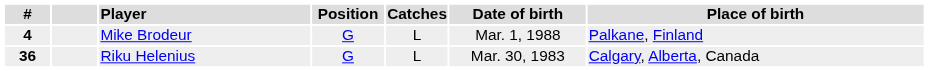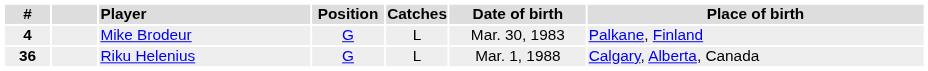 <table width=76%>
 <tr>
 <th colspan=7></th>
 </tr>
 <tr bgcolor="#dddddd">
 <th width=5%>#</th>
 <th width=5%></th>
 <td align=left!!width=15%><strong>Player</strong></td>
 <th width=8%>Position</th>
 <th width=5%>Catches</th>
 <th width=15%>Date of birth</th>
 <th width=37%>Place of birth</th>
 </tr>
 <tr bgcolor="#eeeeee">
 <td align=center><strong>4</strong></td>
 <td align=center></td>
 <td><a href='#'>Mike Brodeur</a></td>
 <td align=center><a href='#'>G</a></td>
 <td align=center>L</td>
-<td align=center>Mar. 1, 1988</td>
+<td align=center>Mar. 30, 1983</td>
 <td><a href='#'>Palkane</a>, <a href='#'>Finland</a></td>
 </tr>
 <tr bgcolor="#eeeeee">
 <td align=center><strong>36</strong></td>
 <td align=center></td>
 <td><a href='#'>Riku Helenius</a></td>
 <td align=center><a href='#'>G</a></td>
 <td align=center>L</td>
-<td align=center>Mar. 30, 1983</td>
+<td align=center>Mar. 1, 1988</td>
 <td><a href='#'>Calgary</a>, <a href='#'>Alberta</a>, Canada</td>
 </tr>
 </table>
